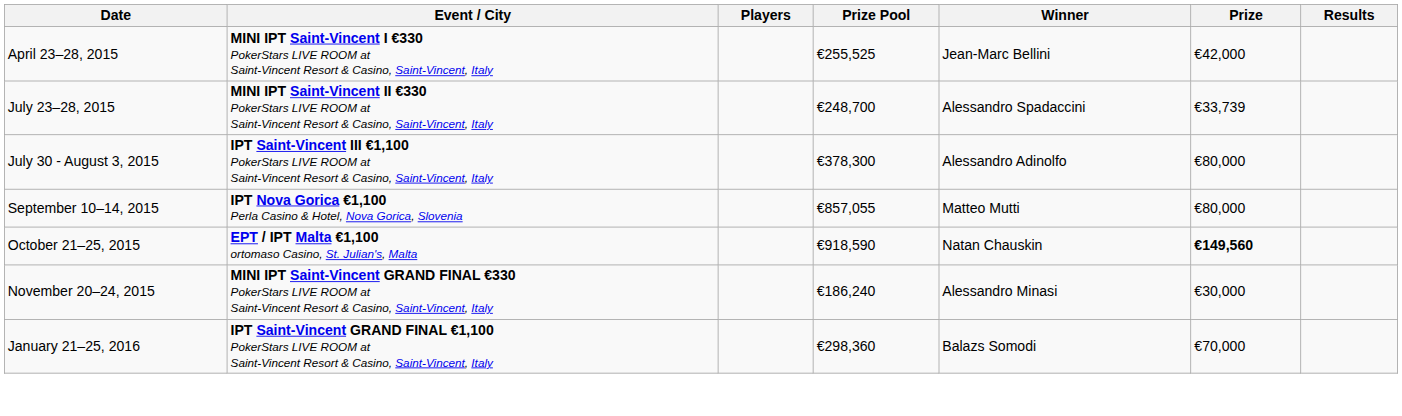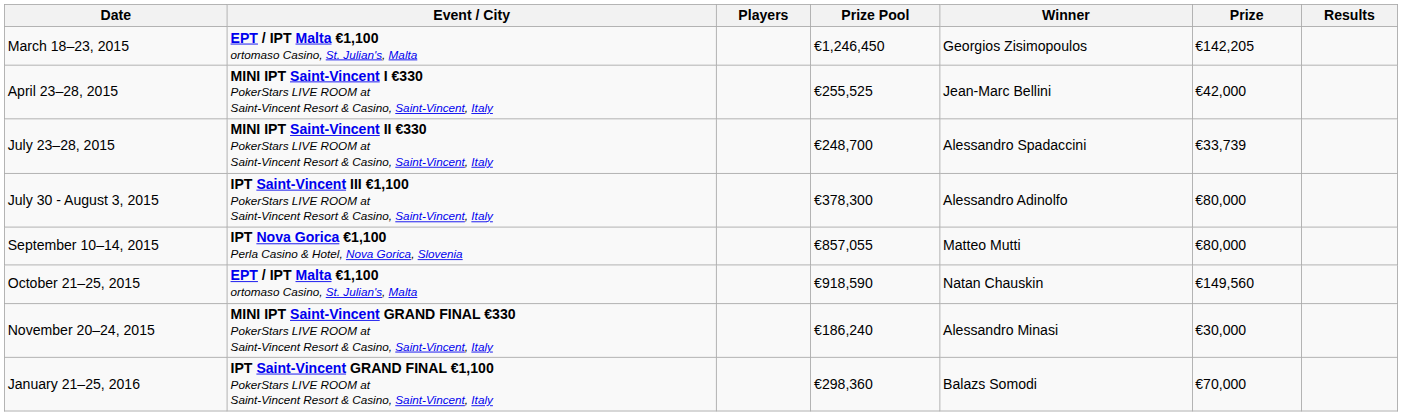 <table class="wikitable" width="100%">
 <tr>
 <th width="16%">Date</th>
 <th !width="17%">Event / City</th>
 <th !width="11%">Players</th>
 <th !width="12%">Prize Pool</th>
 <th !width="19%">Winner</th>
 <th !width="12%">Prize</th>
 <th !width="11%">Results</th>
+</tr>
+<tr>
+<td>March 18–23, 2015</td>
+<td> <strong><a href='#'>EPT</a> / IPT <a href='#'>Malta</a> €1,100</strong><br><small><em>ortomaso Casino, <a href='#'>St. Julian's</a>, <a href='#'>Malta</a></em></small></td>
+<td></td>
+<td>€1,246,450</td>
+<td> Georgios Zisimopoulos</td>
+<td>€142,205</td>
+<td></td>
 </tr>
 <tr>
 <td>April 23–28, 2015</td>
 <td> <strong>MINI IPT <a href='#'>Saint-Vincent</a> I €330</strong><br><small><em>PokerStars LIVE ROOM at<br>Saint-Vincent Resort & Casino, <a href='#'>Saint-Vincent</a>, <a href='#'>Italy</a></em></small></td>
 <td></td>
 <td>€255,525</td>
 <td> Jean-Marc Bellini</td>
 <td>€42,000</td>
 <td></td>
 </tr>
 <tr>
 <td>July 23–28, 2015</td>
 <td> <strong>MINI IPT <a href='#'>Saint-Vincent</a> II €330</strong><br><small><em>PokerStars LIVE ROOM at<br>Saint-Vincent Resort & Casino, <a href='#'>Saint-Vincent</a>, <a href='#'>Italy</a></em></small></td>
 <td></td>
 <td>€248,700</td>
 <td> Alessandro Spadaccini</td>
 <td>€33,739</td>
 <td></td>
 </tr>
 <tr>
 <td>July 30 - August 3, 2015</td>
 <td> <strong>IPT <a href='#'>Saint-Vincent</a> III €1,100</strong><br><small><em>PokerStars LIVE ROOM at<br>Saint-Vincent Resort & Casino, <a href='#'>Saint-Vincent</a>, <a href='#'>Italy</a></em></small></td>
 <td></td>
 <td>€378,300</td>
 <td> Alessandro Adinolfo</td>
 <td>€80,000</td>
 <td></td>
 </tr>
 <tr>
 <td>September 10–14, 2015</td>
 <td> <strong>IPT <a href='#'>Nova Gorica</a> €1,100</strong><br><small><em>Perla Casino & Hotel, <a href='#'>Nova Gorica</a>, <a href='#'>Slovenia</a></em></small></td>
 <td></td>
 <td>€857,055</td>
 <td> Matteo Mutti</td>
 <td>€80,000</td>
 <td></td>
 </tr>
 <tr>
 <td>October 21–25, 2015</td>
 <td> <strong><a href='#'>EPT</a> / IPT <a href='#'>Malta</a> €1,100</strong><br><small><em>ortomaso Casino, <a href='#'>St. Julian's</a>, <a href='#'>Malta</a></em></small></td>
 <td></td>
 <td>€918,590</td>
 <td> Natan Chauskin</td>
-<td><strong>€149,560</strong></td>
+<td>€149,560</td>
 <td></td>
 </tr>
 <tr>
 <td>November 20–24, 2015</td>
 <td> <strong>MINI IPT <a href='#'>Saint-Vincent</a> GRAND FINAL €330</strong><br><small><em>PokerStars LIVE ROOM at<br>Saint-Vincent Resort & Casino, <a href='#'>Saint-Vincent</a>, <a href='#'>Italy</a></em></small></td>
 <td></td>
 <td>€186,240</td>
 <td> Alessandro Minasi</td>
 <td>€30,000</td>
 <td></td>
 </tr>
 <tr>
 <td>January 21–25, 2016</td>
 <td> <strong>IPT <a href='#'>Saint-Vincent</a> GRAND FINAL €1,100</strong><br><small><em>PokerStars LIVE ROOM at<br>Saint-Vincent Resort & Casino, <a href='#'>Saint-Vincent</a>, <a href='#'>Italy</a></em></small></td>
 <td></td>
 <td>€298,360</td>
 <td> Balazs Somodi</td>
 <td>€70,000</td>
 <td></td>
 </tr>
 </table>
